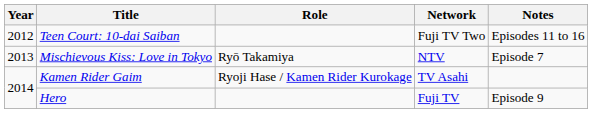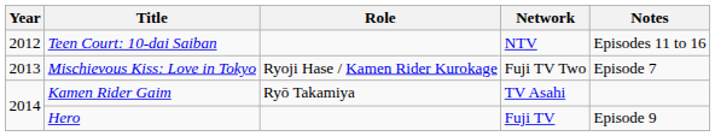 <table class="wikitable">
 <tr>
 <th>Year</th>
 <th>Title</th>
 <th>Role</th>
 <th>Network</th>
 <th>Notes</th>
 </tr>
 <tr>
 <td>2012</td>
 <td><em><a href='#'>Teen Court: 10-dai Saiban</a></em></td>
 <td></td>
-<td>Fuji TV Two</td>
+<td><a href='#'>NTV</a></td>
 <td>Episodes 11 to 16</td>
 </tr>
 <tr>
 <td>2013</td>
 <td><em><a href='#'>Mischievous Kiss: Love in Tokyo</a></em></td>
-<td>Ryō Takamiya</td>
-<td><a href='#'>NTV</a></td>
+<td>Ryoji Hase / <a href='#'>Kamen Rider Kurokage</a></td>
+<td>Fuji TV Two</td>
 <td>Episode 7</td>
 </tr>
 <tr>
 <td rowspan="2">2014</td>
 <td><em><a href='#'>Kamen Rider Gaim</a></em></td>
-<td>Ryoji Hase / <a href='#'>Kamen Rider Kurokage</a></td>
+<td>Ryō Takamiya</td>
 <td><a href='#'>TV Asahi</a></td>
 <td></td>
 </tr>
 <tr>
 <td><em><a href='#'>Hero</a></em></td>
 <td></td>
 <td><a href='#'>Fuji TV</a></td>
 <td>Episode 9</td>
 </tr>
 </table>
